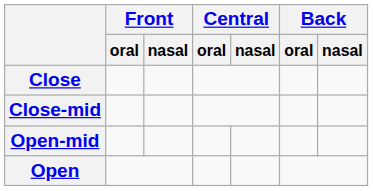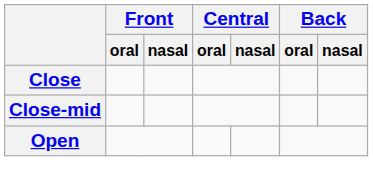 <table class="wikitable">
 <tr>
 <th rowspan=2> </th>
 <th colspan=2><a href='#'>Front</a></th>
 <th colspan=2><a href='#'>Central</a></th>
 <th colspan=2><a href='#'>Back</a></th>
 </tr>
 <tr align=center>
 <th><small>oral</small></th>
 <th><small>nasal</small></th>
 <th><small>oral</small></th>
 <th><small>nasal</small></th>
 <th><small>oral</small></th>
 <th><small>nasal</small></th>
 </tr>
 <tr align=center>
 <th><a href='#'>Close</a></th>
 <td></td>
 <td></td>
 <td colspan=2> </td>
 <td></td>
 <td></td>
 </tr>
 <tr align=center>
 <th><a href='#'>Close-mid</a></th>
 <td></td>
 <td></td>
 <td colspan=2> </td>
 <td></td>
 <td></td>
 </tr>
 <tr align=center>
-<th><a href='#'>Open-mid</a></th>
-<td></td>
-<td></td>
-<td></td>
-<td></td>
-<td></td>
-<td></td>
-</tr>
-<tr align=center>
 <th><a href='#'>Open</a></th>
 <td colspan=2> </td>
 <td></td>
 <td></td>
 <td colspan=2> </td>
 </tr>
 </table>
